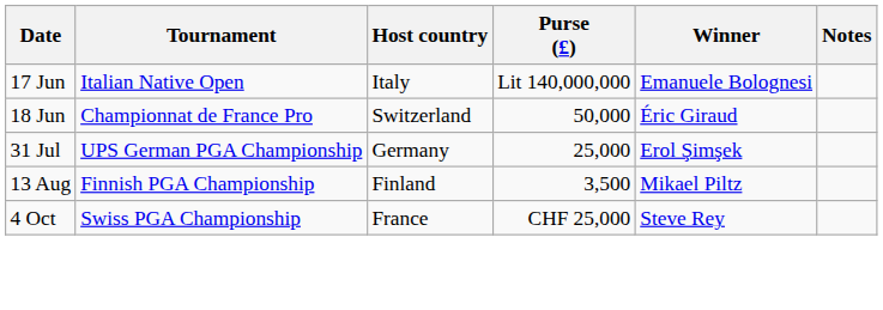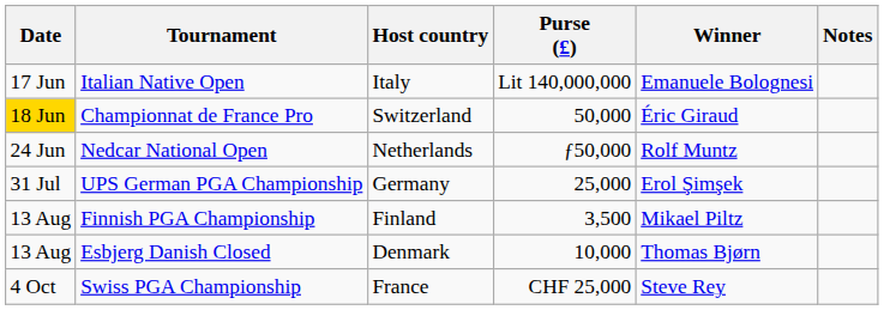 <table class="wikitable" style="font-size:95%">
 <tr>
 <th>Date</th>
 <th>Tournament</th>
 <th>Host country</th>
 <th>Purse<br>(<a href='#'>£</a>)</th>
 <th>Winner</th>
 <th>Notes</th>
 </tr>
 <tr>
 <td>17 Jun</td>
 <td><a href='#'>Italian Native Open</a></td>
 <td>Italy</td>
 <td align=right>Lit 140,000,000</td>
 <td> <a href='#'>Emanuele Bolognesi</a></td>
 <td></td>
 </tr>
 <tr>
-<td>18 Jun</td>
+<td style="background: gold;">18 Jun</td>
 <td><a href='#'>Championnat de France Pro</a></td>
 <td>Switzerland</td>
 <td align=right>50,000</td>
 <td> <a href='#'>Éric Giraud</a></td>
+<td></td>
+</tr>
+<tr>
+<td>24 Jun</td>
+<td><a href='#'>Nedcar National Open</a></td>
+<td>Netherlands</td>
+<td align=right>ƒ50,000</td>
+<td> <a href='#'>Rolf Muntz</a></td>
 <td></td>
 </tr>
 <tr>
 <td>31 Jul</td>
 <td><a href='#'>UPS German PGA Championship</a></td>
 <td>Germany</td>
 <td align=right>25,000</td>
 <td> <a href='#'>Erol Şimşek</a></td>
 <td></td>
 </tr>
 <tr>
 <td>13 Aug</td>
 <td><a href='#'>Finnish PGA Championship</a></td>
 <td>Finland</td>
 <td align=right>3,500</td>
 <td> <a href='#'>Mikael Piltz</a></td>
 <td></td>
 </tr>
 <tr>
+<td>13 Aug</td>
+<td><a href='#'>Esbjerg Danish Closed</a></td>
+<td>Denmark</td>
+<td align=right>10,000</td>
+<td> <a href='#'>Thomas Bjørn</a></td>
+<td></td>
+</tr>
+<tr>
 <td>4 Oct</td>
 <td><a href='#'>Swiss PGA Championship</a></td>
 <td>France</td>
 <td align=right>CHF 25,000</td>
 <td> <a href='#'>Steve Rey</a></td>
 <td></td>
 </tr>
 </table>
